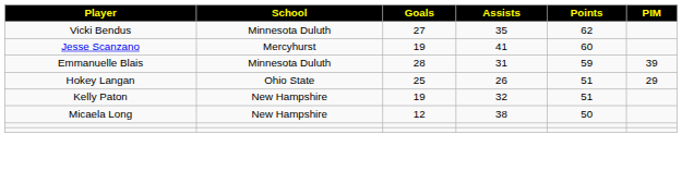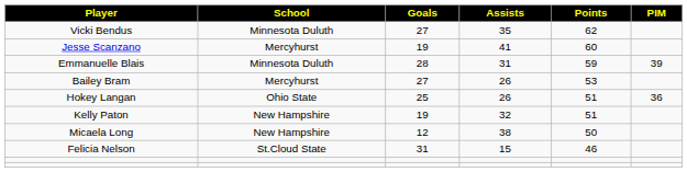 <table class="wikitable" style="width:80%;">
 <tr style="text-align:center; background:black; color:yellow;">
 <td><strong>Player</strong></td>
 <td><strong>School</strong></td>
 <td><strong>Goals</strong></td>
 <td><strong>Assists</strong></td>
 <td><strong>Points</strong></td>
 <td><strong>PIM</strong></td>
 </tr>
 <tr style="text-align:center;" bgcolor="">
 <td>Vicki Bendus</td>
 <td>Minnesota Duluth</td>
 <td>27</td>
 <td>35</td>
 <td>62</td>
 <td></td>
 </tr>
 <tr style="text-align:center;" bgcolor="">
 <td><a href='#'>Jesse Scanzano</a></td>
 <td>Mercyhurst</td>
 <td>19</td>
 <td>41</td>
 <td>60</td>
 <td></td>
 </tr>
 <tr style="text-align:center;" bgcolor="">
 <td>Emmanuelle Blais</td>
 <td>Minnesota Duluth</td>
 <td>28</td>
 <td>31</td>
 <td>59</td>
 <td>39</td>
 </tr>
 <tr style="text-align:center;" bgcolor="">
+<td>Bailey Bram</td>
+<td>Mercyhurst</td>
+<td>27</td>
+<td>26</td>
+<td>53</td>
+<td></td>
+</tr>
+<tr style="text-align:center;" bgcolor="">
 <td>Hokey Langan</td>
 <td>Ohio State</td>
 <td>25</td>
 <td>26</td>
 <td>51</td>
-<td>29</td>
+<td>36</td>
 </tr>
 <tr style="text-align:center;" bgcolor="">
 <td>Kelly Paton</td>
 <td>New Hampshire</td>
 <td>19</td>
 <td>32</td>
 <td>51</td>
 <td></td>
 </tr>
 <tr style="text-align:center;" bgcolor="">
 <td>Micaela Long</td>
 <td>New Hampshire</td>
 <td>12</td>
 <td>38</td>
 <td>50</td>
+<td></td>
+</tr>
+<tr style="text-align:center;" bgcolor="">
+<td>Felicia Nelson</td>
+<td>St.Cloud State</td>
+<td>31</td>
+<td>15</td>
+<td>46</td>
 <td></td>
 </tr>
 <tr style="text-align:center;" bgcolor="">
 <td></td>
 <td></td>
 <td></td>
 <td></td>
 <td></td>
 <td></td>
 </tr>
 <tr style="text-align:center;" bgcolor="">
 <td></td>
 <td></td>
 <td></td>
 <td></td>
 <td></td>
 <td></td>
 </tr>
 </table>
